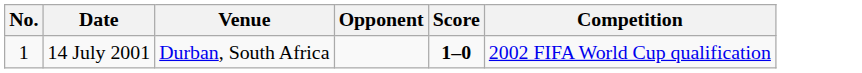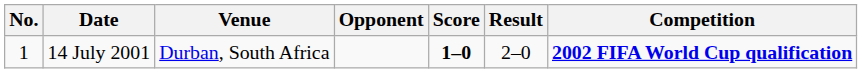 <table class="wikitable sortable">
 <tr>
 <th scope="col">No.</th>
 <th scope="col">Date</th>
 <th scope="col">Venue</th>
 <th scope="col">Opponent</th>
 <th scope="col">Score</th>
+<th scope="col">Result</th>
 <th scope="col">Competition</th>
 </tr>
 <tr>
 <td align="center">1</td>
 <td>14 July 2001</td>
 <td><a href='#'>Durban</a>, South Africa</td>
 <td></td>
 <td align="center"><strong>1–0</strong></td>
-<td><a href='#'>2002 FIFA World Cup qualification</a></td>
+<td align="center">2–0</td>
+<td><strong><a href='#'>2002 FIFA World Cup qualification</a></strong></td>
 </tr>
 </table>
